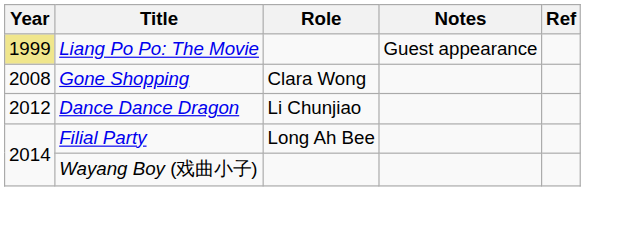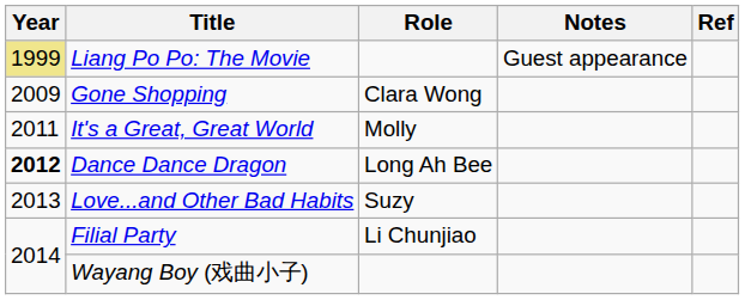 <table class="wikitable sortable">
 <tr>
 <th>Year</th>
 <th>Title</th>
 <th>Role</th>
 <th class="unsortable">Notes</th>
 <th class="unsortable">Ref</th>
 </tr>
 <tr>
 <td style="background: khaki;">1999</td>
 <td><em><a href='#'>Liang Po Po: The Movie</a></em></td>
 <td></td>
 <td>Guest appearance</td>
 <td></td>
 </tr>
 <tr>
-<td>2008</td>
+<td>2009</td>
 <td><em><a href='#'>Gone Shopping</a></em></td>
 <td>Clara Wong</td>
 <td></td>
 <td></td>
 </tr>
 <tr>
-<td>2012</td>
+<td>2011</td>
+<td><em><a href='#'>It's a Great, Great World</a></em></td>
+<td>Molly</td>
+<td></td>
+<td></td>
+</tr>
+<tr>
+<td><strong>2012</strong></td>
 <td><em><a href='#'>Dance Dance Dragon</a></em></td>
-<td>Li Chunjiao</td>
+<td>Long Ah Bee</td>
+<td></td>
+<td></td>
+</tr>
+<tr>
+<td>2013</td>
+<td><em><a href='#'>Love...and Other Bad Habits</a></em></td>
+<td>Suzy</td>
 <td></td>
 <td></td>
 </tr>
 <tr>
 <td rowspan="2">2014</td>
 <td><em><a href='#'>Filial Party</a></em></td>
-<td>Long Ah Bee</td>
+<td>Li Chunjiao</td>
 <td></td>
 <td></td>
 </tr>
 <tr>
 <td><em>Wayang Boy</em> (戏曲小子)</td>
 <td></td>
 <td></td>
 <td></td>
 </tr>
 </table>
